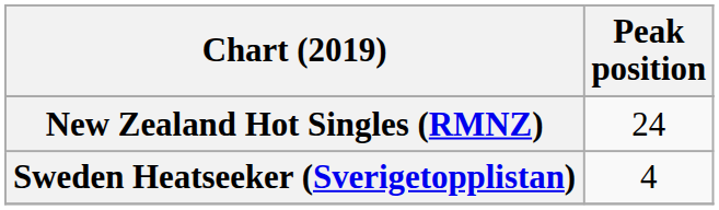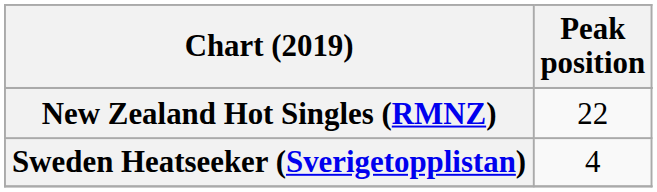 <table class="wikitable sortable plainrowheaders" style="text-align:center">
 <tr>
 <th>Chart (2019)</th>
 <th>Peak<br>position</th>
 </tr>
 <tr>
 </tr>
 <tr>
 <th scope="row">New Zealand Hot Singles (<a href='#'>RMNZ</a>)</th>
-<td>24</td>
+<td>22</td>
 </tr>
 <tr>
 <th scope="row">Sweden Heatseeker (<a href='#'>Sverigetopplistan</a>)</th>
 <td>4</td>
 </tr>
 <tr>
 </tr>
 </table>
